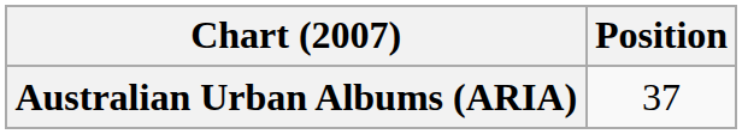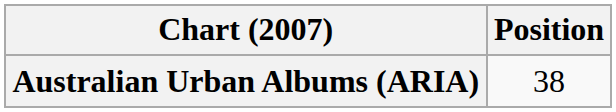 <table class="wikitable plainrowheaders" style="text-align:center">
 <tr>
 <th scope="col">Chart (2007)</th>
 <th scope="col">Position</th>
 </tr>
 <tr>
 <th scope="row">Australian Urban Albums (ARIA)</th>
-<td>37</td>
+<td>38</td>
 </tr>
 </table>
